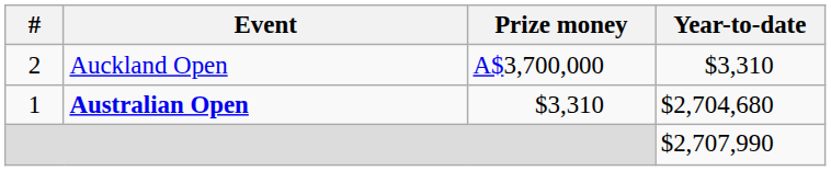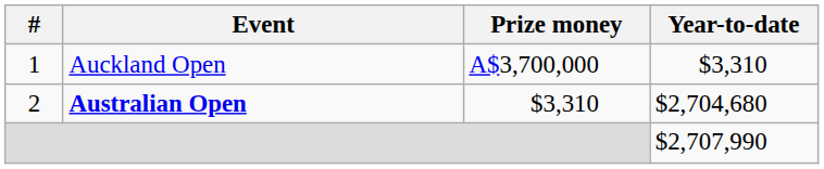 <table class="wikitable sortable">
 <tr>
 <th width=30>#</th>
 <th width=250>Event</th>
 <th>Prize money</th>
 <th>Year-to-date</th>
 </tr>
 <tr>
-<td align=center>2</td>
+<td align=center>1</td>
 <td><a href='#'>Auckland Open</a></td>
 <td align=right style='padding-right: 2em'><a href='#'>A$</a>3,700,000</td>
 <td align=right style="padding-right: 2em">$3,310</td>
 </tr>
 <tr>
-<td align=center>1</td>
+<td align=center>2</td>
 <td><strong><a href='#'>Australian Open</a></strong></td>
 <td align=right style='padding-right: 2em'>$3,310</td>
 <td align=right style="padding-right: 2em">$2,704,680</td>
 </tr>
 <tr class="sortbottom">
 <td bgcolor="#dcdcdc" colspan="3"></td>
 <td align=right style="padding-right: 2em">$2,707,990</td>
 </tr>
 </table>
